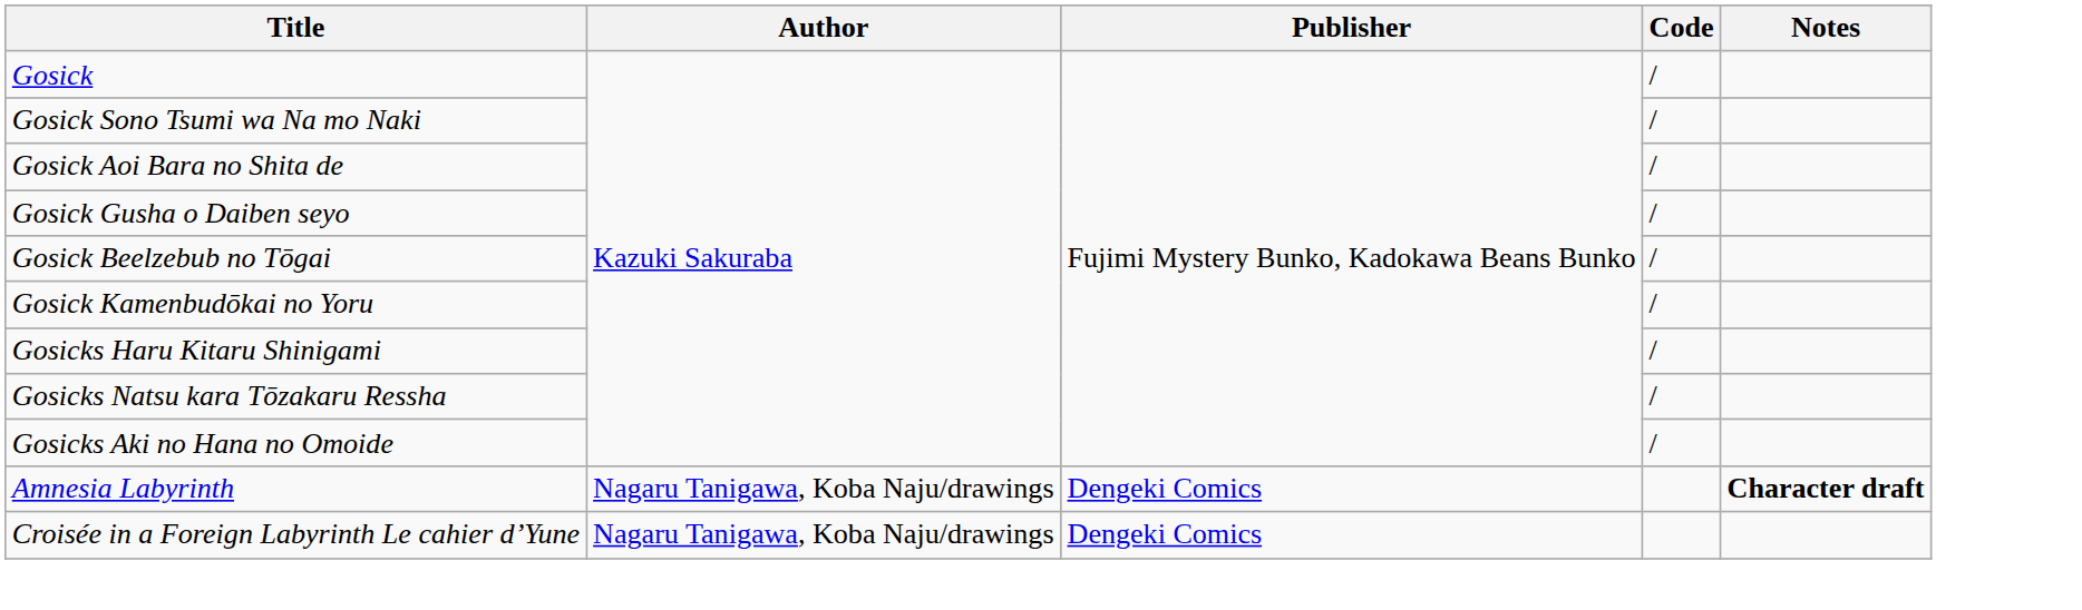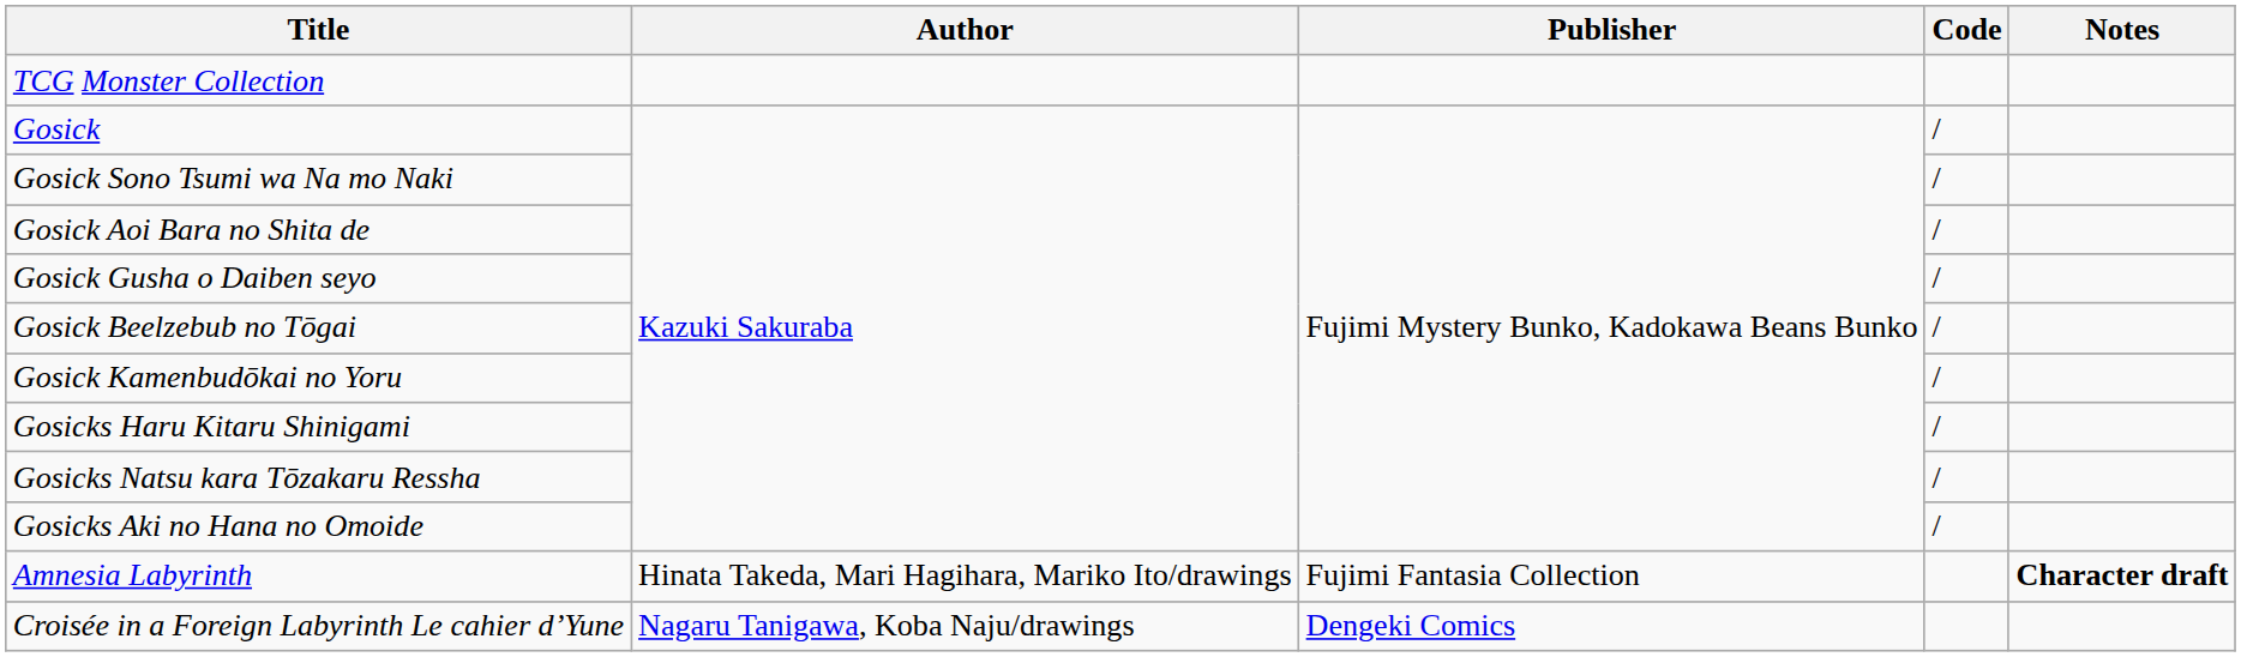 <table class="wikitable">
 <tr>
 <th>Title</th>
 <th>Author</th>
 <th>Publisher</th>
 <th>Code</th>
 <th>Notes</th>
+</tr>
+<tr>
+<td><em><a href='#'>TCG</a> <a href='#'>Monster Collection</a></em></td>
+<td></td>
+<td></td>
+<td></td>
+<td></td>
 </tr>
 <tr>
 <td><em><a href='#'>Gosick</a></em></td>
 <td rowspan="9"><a href='#'>Kazuki Sakuraba</a></td>
 <td rowspan="9">Fujimi Mystery Bunko, Kadokawa Beans Bunko</td>
 <td> / </td>
 <td></td>
 </tr>
 <tr>
 <td><em>Gosick Sono Tsumi wa Na mo Naki</em></td>
 <td> / </td>
 <td></td>
 </tr>
 <tr>
 <td><em>Gosick Aoi Bara no Shita de</em></td>
 <td> / </td>
 <td></td>
 </tr>
 <tr>
 <td><em>Gosick Gusha o Daiben seyo</em></td>
 <td> / </td>
 <td></td>
 </tr>
 <tr>
 <td><em>Gosick Beelzebub no Tōgai</em></td>
 <td> / </td>
 <td></td>
 </tr>
 <tr>
 <td><em>Gosick Kamenbudōkai no Yoru</em></td>
 <td> / </td>
 <td></td>
 </tr>
 <tr>
 <td><em>Gosicks Haru Kitaru Shinigami</em></td>
 <td> / </td>
 <td></td>
 </tr>
 <tr>
 <td><em>Gosicks Natsu kara Tōzakaru Ressha</em></td>
 <td> / </td>
 <td></td>
 </tr>
 <tr>
 <td><em>Gosicks Aki no Hana no Omoide</em></td>
 <td> / </td>
 <td></td>
 </tr>
 <tr>
 <td><em><a href='#'>Amnesia Labyrinth</a></em></td>
-<td><a href='#'>Nagaru Tanigawa</a>, Koba Naju/drawings</td>
-<td><a href='#'>Dengeki Comics</a></td>
+<td>Hinata Takeda, Mari Hagihara, Mariko Ito/drawings</td>
+<td>Fujimi Fantasia Collection</td>
 <td></td>
 <td><strong>Character draft</strong></td>
 </tr>
 <tr>
 <td><em>Croisée in a Foreign Labyrinth Le cahier d’Yune</em></td>
 <td><a href='#'>Nagaru Tanigawa</a>, Koba Naju/drawings</td>
 <td><a href='#'>Dengeki Comics</a></td>
 <td></td>
 <td></td>
 </tr>
 </table>
